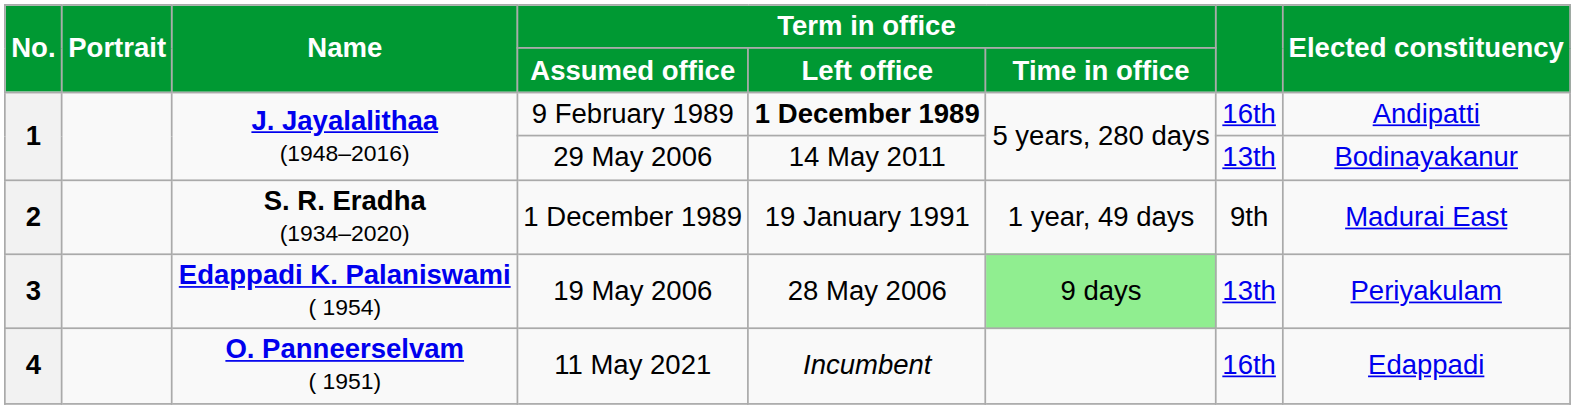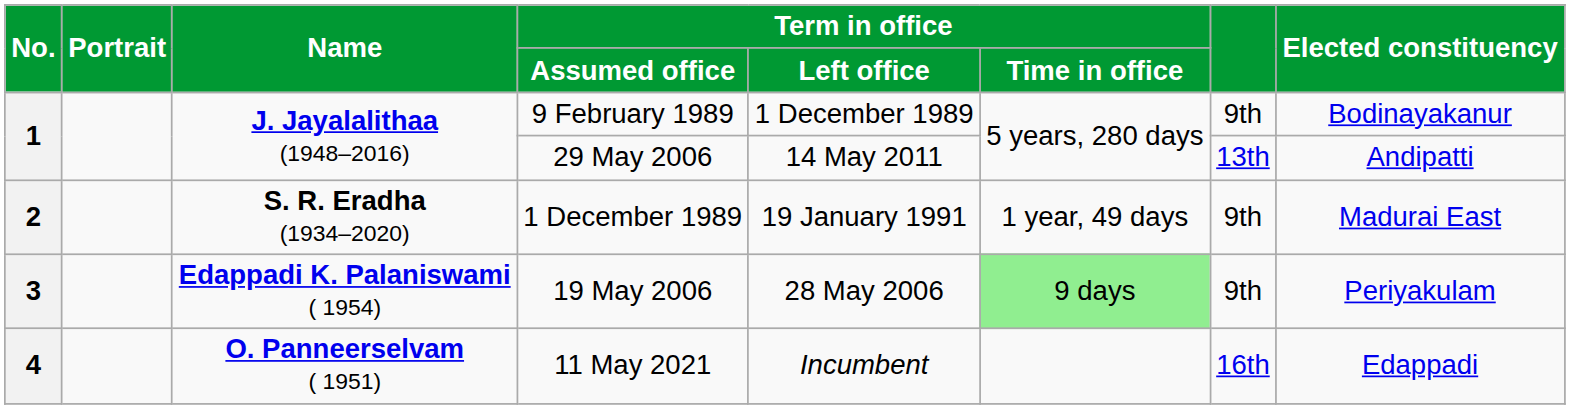 <table class="wikitable sortable" style="text-align:center;">
 <tr>
 <th rowspan=2 style="background-color:#009933;color:white">No.</th>
 <th rowspan=2 style="background-color:#009933;color:white">Portrait</th>
 <th rowspan=2 style="background-color:#009933;color:white">Name<br></th>
 <th colspan=3 style="background-color:#009933;color:white">Term in office</th>
 <th rowspan=2 style="background-color:#009933;color:white"><a href='#'></a><br></th>
 <th rowspan=2 style="background-color:#009933;color:white">Elected constituency</th>
 </tr>
 <tr>
 <th style="background-color:#009933;color:white">Assumed office</th>
 <th style="background-color:#009933;color:white">Left office</th>
 <th style="background-color:#009933;color:white">Time in office</th>
 </tr>
 <tr>
 <th rowspan=2>1</th>
 <td rowspan=2></td>
 <td rowspan=2><strong><a href='#'>J. Jayalalithaa</a></strong><br><small>(1948–2016)</small></td>
 <td>9 February 1989</td>
-<td><strong>1 December 1989</strong></td>
+<td>1 December 1989</td>
 <td rowspan=2>5 years, 280 days</td>
-<td><a href='#'>16th</a><br></td>
-<td><a href='#'>Andipatti</a></td>
+<td>9th<br></td>
+<td><a href='#'>Bodinayakanur</a></td>
 </tr>
 <tr>
 <td>29 May 2006</td>
 <td>14 May 2011</td>
 <td><a href='#'>13th</a><br></td>
-<td><a href='#'>Bodinayakanur</a></td>
+<td><a href='#'>Andipatti</a></td>
 </tr>
 <tr>
 <th>2</th>
 <td></td>
 <td><strong>S. R. Eradha</strong><br><small>(1934–2020)</small></td>
 <td>1 December 1989</td>
 <td>19 January 1991</td>
 <td>1 year, 49 days</td>
 <td>9th<br></td>
 <td><a href='#'>Madurai East</a></td>
 </tr>
 <tr>
 <th>3</th>
 <td></td>
 <td><strong><a href='#'>Edappadi K. Palaniswami</a></strong><br><small>( 1954)</small></td>
 <td>19 May 2006</td>
 <td>28 May 2006</td>
 <td style="background: lightgreen;">9 days</td>
-<td><a href='#'>13th</a><br></td>
+<td>9th<br></td>
 <td><a href='#'>Periyakulam</a></td>
 </tr>
 <tr>
 <th>4</th>
 <td></td>
 <td><strong><a href='#'>O. Panneerselvam</a></strong><br><small>( 1951)</small></td>
 <td>11 May 2021</td>
 <td><em>Incumbent</em></td>
 <td></td>
 <td><a href='#'>16th</a><br></td>
 <td><a href='#'>Edappadi</a></td>
 </tr>
 </table>
